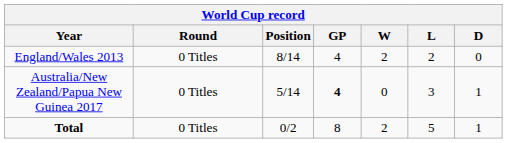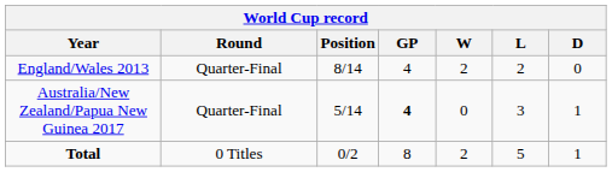 <table class="wikitable" style="text-align: center;">
 <tr>
 <th colspan=9><a href='#'>World Cup record</a></th>
 </tr>
 <tr>
 <th width=150>Year</th>
 <th width=150>Round</th>
 <th width=50>Position</th>
 <th width=50>GP</th>
 <th width=50>W</th>
 <th width=50>L</th>
 <th width=50>D</th>
 </tr>
 <tr>
 <td><a href='#'>England/Wales 2013</a></td>
-<td>0 Titles</td>
+<td>Quarter-Final</td>
 <td>8/14</td>
 <td>4</td>
 <td>2</td>
 <td>2</td>
 <td>0</td>
 </tr>
 <tr>
 <td><a href='#'>Australia/New Zealand/Papua New Guinea 2017</a></td>
-<td>0 Titles</td>
+<td>Quarter-Final</td>
 <td>5/14</td>
 <td><strong>4</strong></td>
 <td>0</td>
 <td>3</td>
 <td>1</td>
 </tr>
 <tr>
 <td><strong>Total</strong></td>
 <td>0 Titles</td>
 <td>0/2</td>
 <td>8</td>
 <td>2</td>
 <td>5</td>
 <td>1</td>
 </tr>
 </table>
